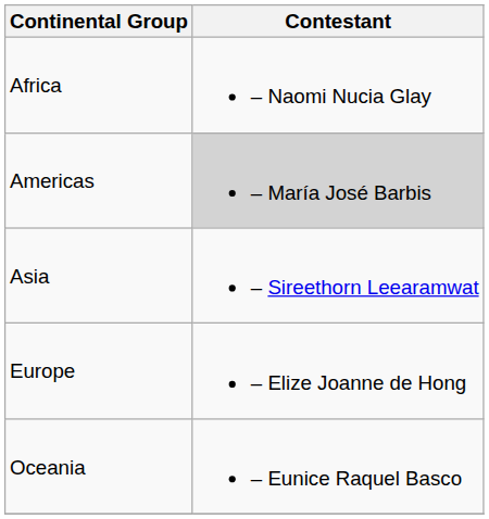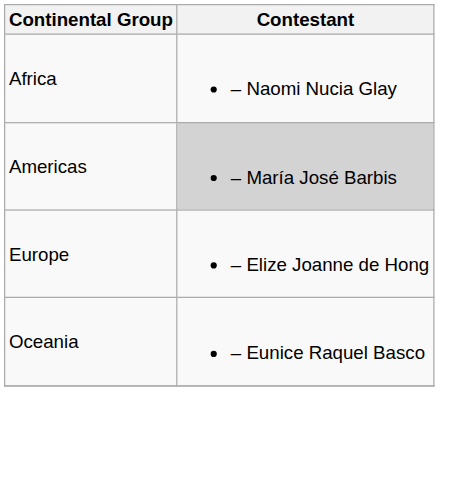 <table class="wikitable sortable" style="font-size:95%;">
 <tr>
 <th>Continental Group</th>
 <th>Contestant</th>
 </tr>
 <tr>
 <td>Africa</td>
 <td><br><ul><li> – Naomi Nucia Glay</li></ul></td>
 </tr>
 <tr>
 <td>Americas</td>
 <td style="background: lightgrey;"><br><ul><li> – María José Barbis</li></ul></td>
 </tr>
 <tr>
-<td>Asia</td>
-<td><br><ul><li> – <a href='#'>Sireethorn Leearamwat</a></li></ul></td>
-</tr>
-<tr>
 <td>Europe</td>
 <td><br><ul><li> – Elize Joanne de Hong</li></ul></td>
 </tr>
 <tr>
 <td>Oceania</td>
 <td><br><ul><li> – Eunice Raquel Basco</li></ul></td>
 </tr>
 <tr>
 </tr>
 </table>
